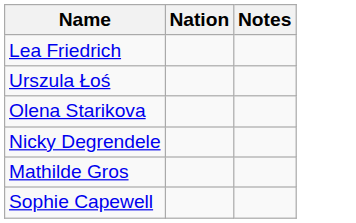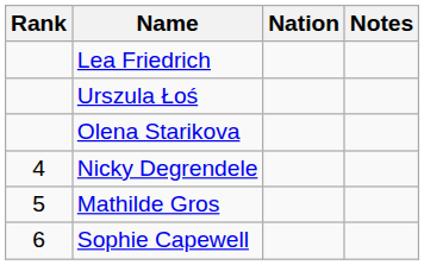 <table class="wikitable sortable" style="text-align:center">
 <tr>
+<th>Rank</th>
 <th>Name</th>
 <th>Nation</th>
 <th>Notes</th>
 </tr>
 <tr>
+<td></td>
 <td align=left><a href='#'>Lea Friedrich</a></td>
 <td align=left></td>
 <td></td>
 </tr>
 <tr>
+<td></td>
 <td align=left><a href='#'>Urszula Łoś</a></td>
 <td align=left></td>
 <td></td>
 </tr>
 <tr>
+<td></td>
 <td align=left><a href='#'>Olena Starikova</a></td>
 <td align=left></td>
 <td></td>
 </tr>
 <tr>
+<td>4</td>
 <td align=left><a href='#'>Nicky Degrendele</a></td>
 <td align=left></td>
 <td></td>
 </tr>
 <tr>
+<td>5</td>
 <td align=left><a href='#'>Mathilde Gros</a></td>
 <td align=left></td>
 <td></td>
 </tr>
 <tr>
+<td>6</td>
 <td align=left><a href='#'>Sophie Capewell</a></td>
 <td align=left></td>
 <td></td>
 </tr>
 </table>
